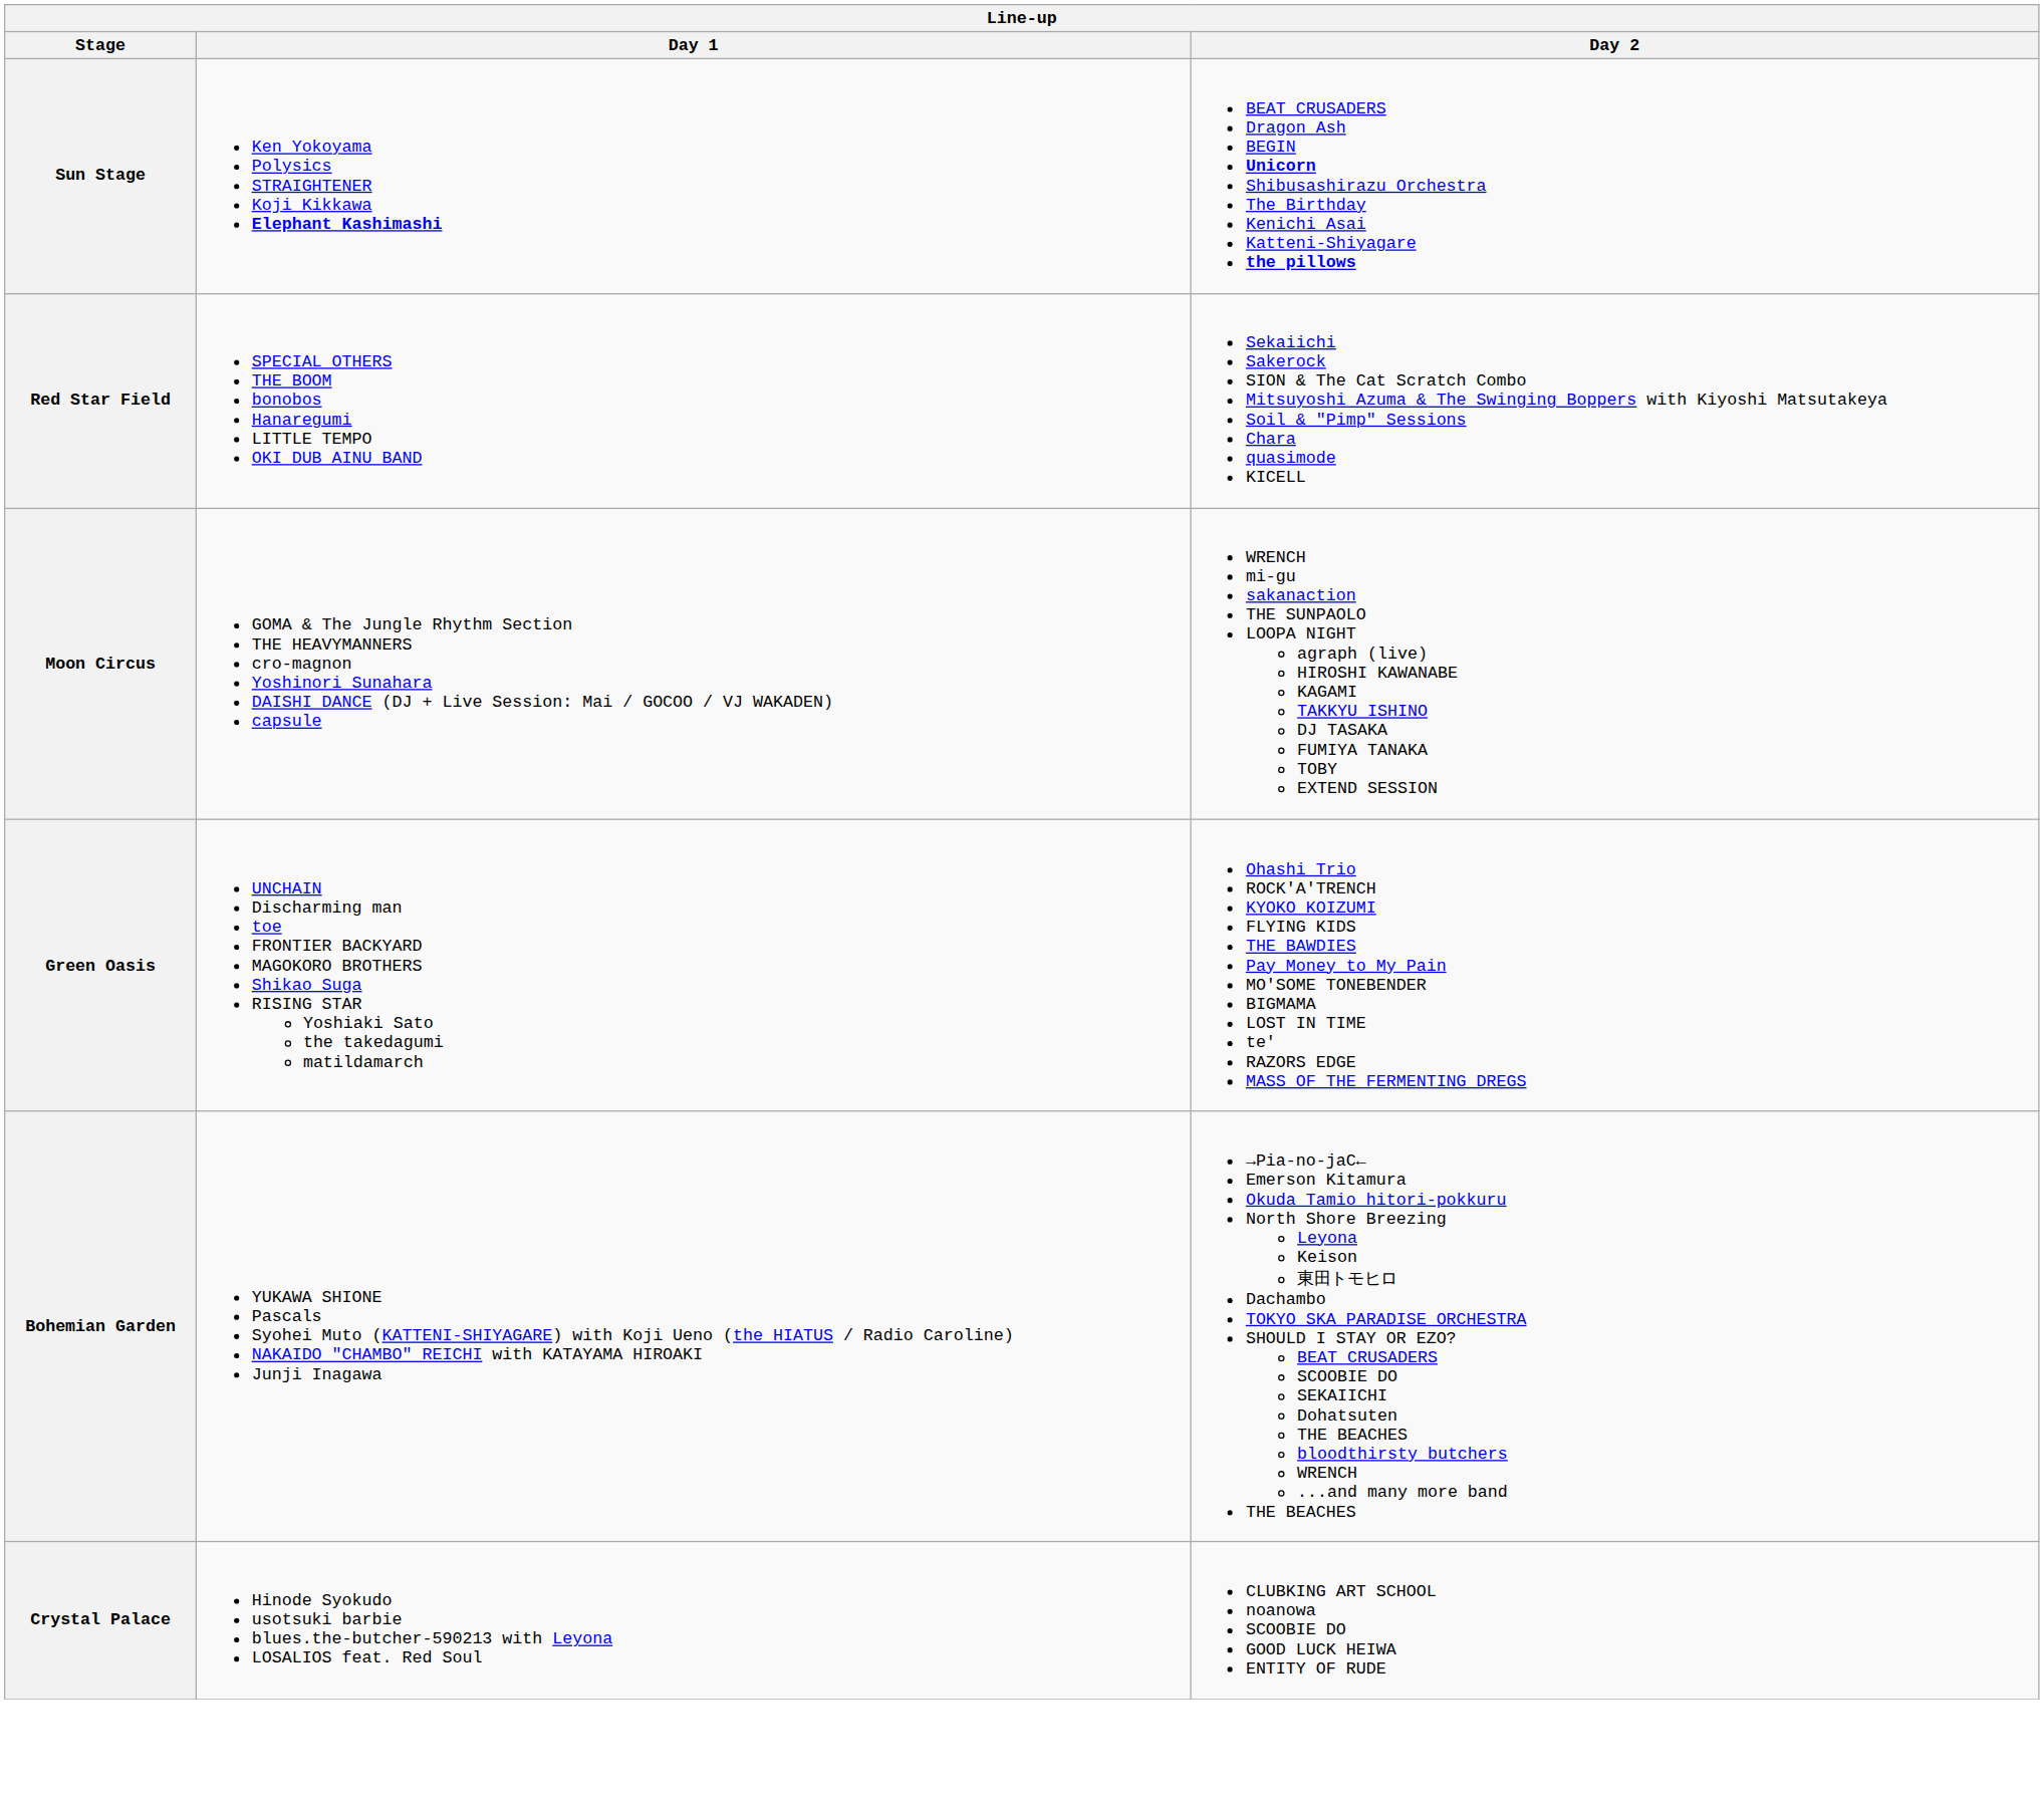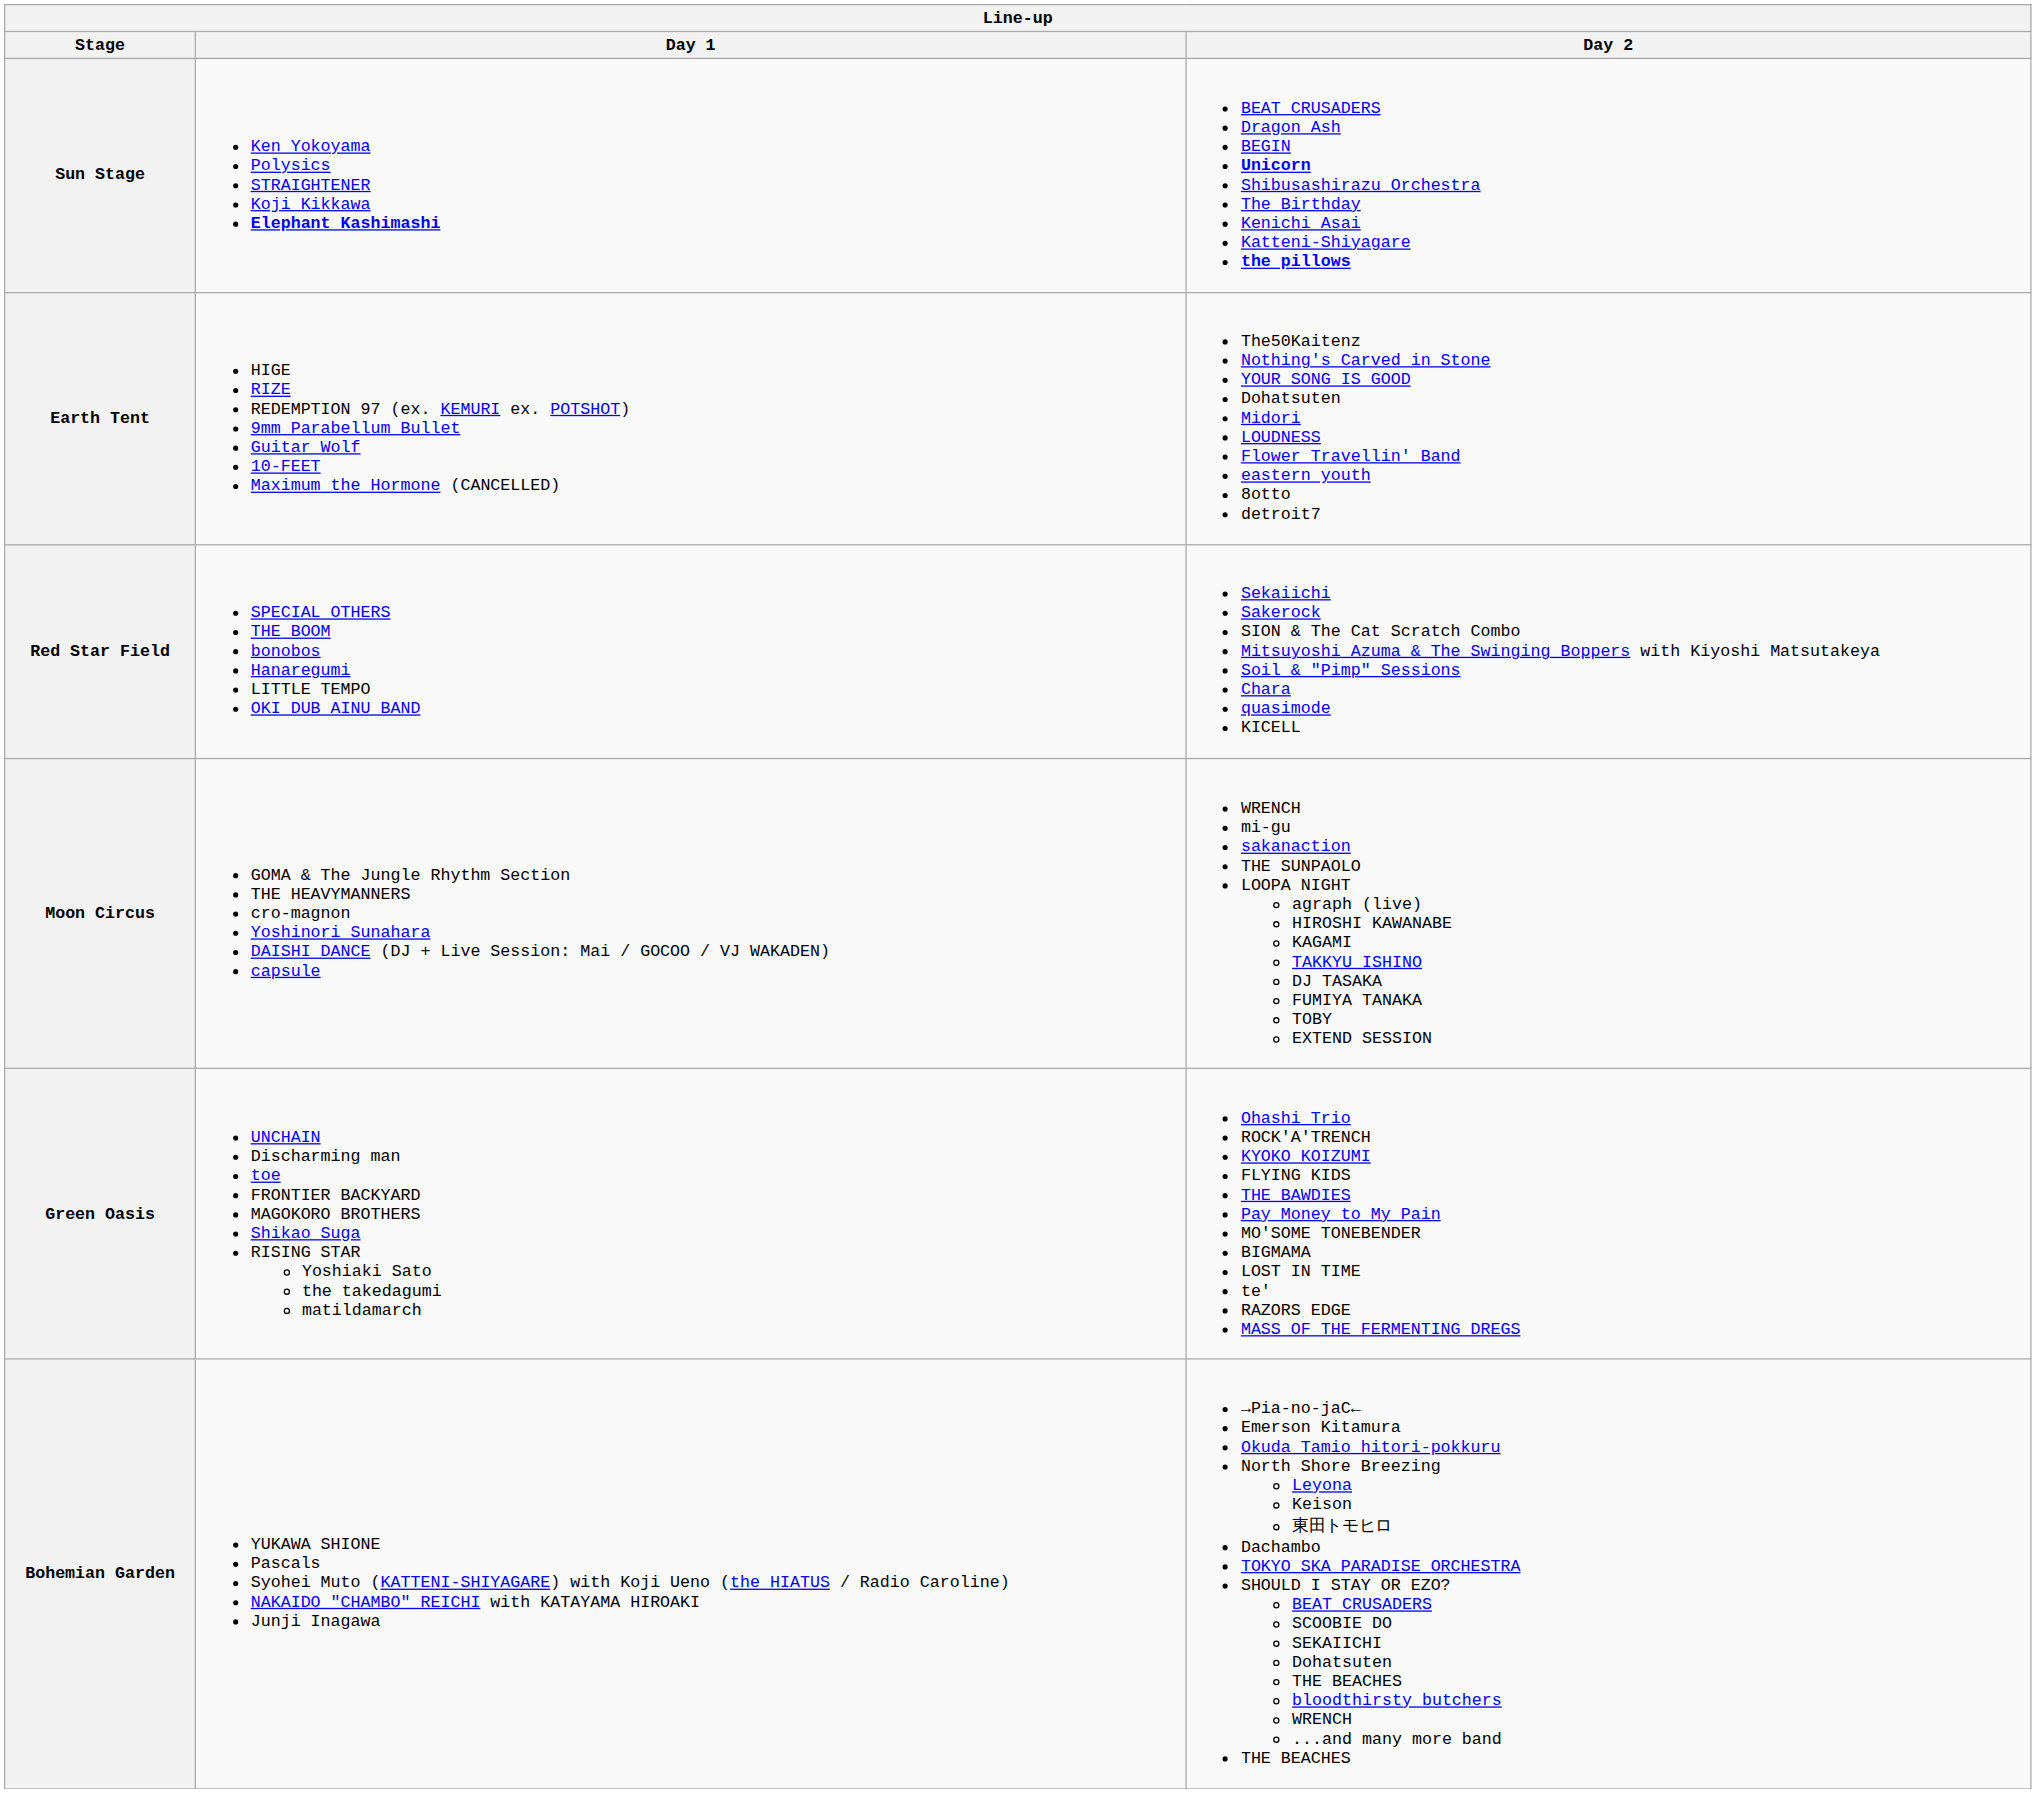 <table class="wikitable collapsible collapsed" style="clear:none; margin:0 auto; padding:0 auto;width:100%">
 <tr>
 <th colspan="3">Line-up</th>
 </tr>
 <tr>
 <th>Stage</th>
 <th>Day 1</th>
 <th>Day 2</th>
 </tr>
 <tr>
 <th>Sun Stage</th>
 <td><br><ul><li><a href='#'>Ken Yokoyama</a></li><li><a href='#'>Polysics</a></li><li><a href='#'>STRAIGHTENER</a></li><li><a href='#'>Koji Kikkawa</a></li><li><strong><a href='#'>Elephant Kashimashi</a></strong></li></ul></td>
 <td><br><ul><li><a href='#'>BEAT CRUSADERS</a></li><li><a href='#'>Dragon Ash</a></li><li><a href='#'>BEGIN</a></li><li><strong><a href='#'>Unicorn</a></strong></li><li><a href='#'>Shibusashirazu Orchestra</a></li><li><a href='#'>The Birthday</a></li><li><a href='#'>Kenichi Asai</a></li><li><a href='#'>Katteni-Shiyagare</a></li><li><strong><a href='#'>the pillows</a></strong></li></ul></td>
+</tr>
+<tr>
+<th>Earth Tent</th>
+<td><br><ul><li>HIGE</li><li><a href='#'>RIZE</a></li><li>REDEMPTION 97 (ex. <a href='#'>KEMURI</a> ex. <a href='#'>POTSHOT</a>)</li><li><a href='#'>9mm Parabellum Bullet</a></li><li><a href='#'>Guitar Wolf</a></li><li><a href='#'>10-FEET</a></li><li><a href='#'>Maximum the Hormone</a> (CANCELLED)</li></ul></td>
+<td><br><ul><li>The50Kaitenz</li><li><a href='#'>Nothing's Carved in Stone</a></li><li><a href='#'>YOUR SONG IS GOOD</a></li><li>Dohatsuten</li><li><a href='#'>Midori</a></li><li><a href='#'>LOUDNESS</a></li><li><a href='#'>Flower Travellin' Band</a></li><li><a href='#'>eastern youth</a></li><li>8otto</li><li>detroit7</li></ul></td>
 </tr>
 <tr>
 <th>Red Star Field</th>
 <td><br><ul><li><a href='#'>SPECIAL OTHERS</a></li><li><a href='#'>THE BOOM</a></li><li><a href='#'>bonobos</a></li><li><a href='#'>Hanaregumi</a></li><li>LITTLE TEMPO</li><li><a href='#'>OKI DUB AINU BAND</a></li></ul></td>
 <td><br><ul><li><a href='#'>Sekaiichi</a></li><li><a href='#'>Sakerock</a></li><li>SION & The Cat Scratch Combo</li><li><a href='#'>Mitsuyoshi Azuma & The Swinging Boppers</a> with Kiyoshi Matsutakeya</li><li><a href='#'>Soil & "Pimp" Sessions</a></li><li><a href='#'>Chara</a></li><li><a href='#'>quasimode</a></li><li>KICELL</li></ul></td>
 </tr>
 <tr>
 <th>Moon Circus</th>
 <td><br><ul><li>GOMA & The Jungle Rhythm Section</li><li>THE HEAVYMANNERS</li><li>cro-magnon</li><li><a href='#'>Yoshinori Sunahara</a></li><li><a href='#'>DAISHI DANCE</a> (DJ + Live Session: Mai / GOCOO / VJ WAKADEN)</li><li><a href='#'>capsule</a></li></ul></td>
 <td><br><ul><li>WRENCH</li><li>mi-gu</li><li><a href='#'>sakanaction</a></li><li>THE SUNPAOLO</li><li>LOOPA NIGHT<ul><li>agraph (live)</li><li>HIROSHI KAWANABE</li><li>KAGAMI</li><li><a href='#'>TAKKYU ISHINO</a></li><li>DJ TASAKA</li><li>FUMIYA TANAKA</li><li>TOBY</li><li>EXTEND SESSION</li></ul></li></ul></td>
 </tr>
 <tr>
 <th>Green Oasis</th>
 <td><br><ul><li><a href='#'>UNCHAIN</a></li><li>Discharming man</li><li><a href='#'>toe</a></li><li>FRONTIER BACKYARD</li><li>MAGOKORO BROTHERS</li><li><a href='#'>Shikao Suga</a></li><li>RISING STAR<ul><li>Yoshiaki Sato</li><li>the takedagumi</li><li>matildamarch</li></ul></li></ul></td>
 <td><br><ul><li><a href='#'>Ohashi Trio</a></li><li>ROCK'A'TRENCH</li><li><a href='#'>KYOKO KOIZUMI</a></li><li>FLYING KIDS</li><li><a href='#'>THE BAWDIES</a></li><li><a href='#'>Pay Money to My Pain</a></li><li>MO'SOME TONEBENDER</li><li>BIGMAMA</li><li>LOST IN TIME</li><li>te'</li><li>RAZORS EDGE</li><li><a href='#'>MASS OF THE FERMENTING DREGS</a></li></ul></td>
 </tr>
 <tr>
 <th>Bohemian Garden</th>
 <td><br><ul><li>YUKAWA SHIONE</li><li>Pascals</li><li>Syohei Muto (<a href='#'>KATTENI-SHIYAGARE</a>) with Koji Ueno (<a href='#'>the HIATUS</a> / Radio Caroline)</li><li><a href='#'>NAKAIDO "CHAMBO" REICHI</a> with KATAYAMA HIROAKI</li><li>Junji Inagawa</li></ul></td>
 <td><br><ul><li>→Pia-no-jaC←</li><li>Emerson Kitamura</li><li><a href='#'>Okuda Tamio hitori-pokkuru</a></li><li>North Shore Breezing<ul><li><a href='#'>Leyona</a></li><li>Keison</li><li>東田トモヒロ</li></ul></li><li>Dachambo</li><li><a href='#'>TOKYO SKA PARADISE ORCHESTRA</a></li><li>SHOULD I STAY OR EZO?<ul><li><a href='#'>BEAT CRUSADERS</a></li><li>SCOOBIE DO</li><li>SEKAIICHI</li><li>Dohatsuten</li><li>THE BEACHES</li><li><a href='#'>bloodthirsty butchers</a></li><li>WRENCH</li><li>...and many more band</li></ul></li><li>THE BEACHES</li></ul></td>
 </tr>
-<tr>
-<th>Crystal Palace</th>
-<td><br><ul><li>Hinode Syokudo</li><li>usotsuki barbie</li><li>blues.the-butcher-590213 with <a href='#'>Leyona</a></li><li>LOSALIOS feat. Red Soul</li></ul></td>
-<td><br><ul><li>CLUBKING ART SCHOOL</li><li>noanowa</li><li>SCOOBIE DO</li><li>GOOD LUCK HEIWA</li><li>ENTITY OF RUDE</li></ul></td>
-</tr>
 </table>
